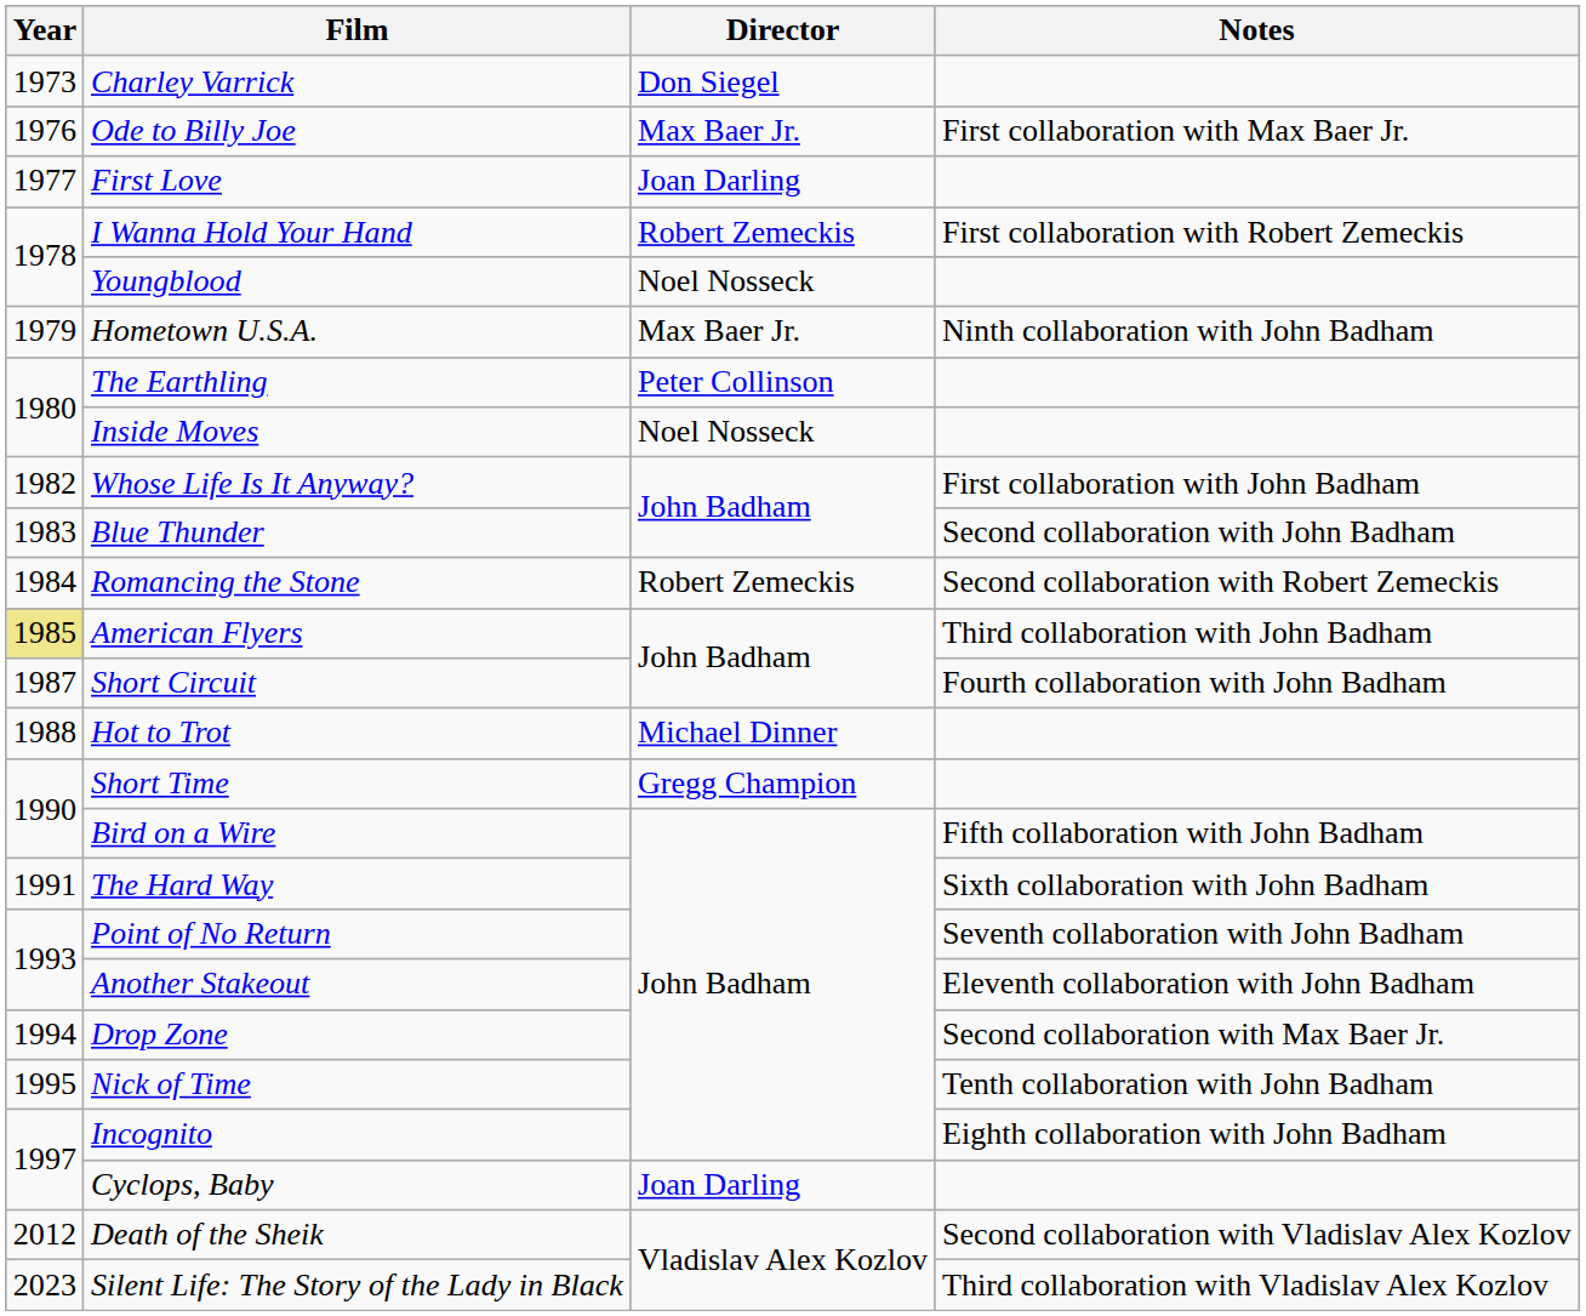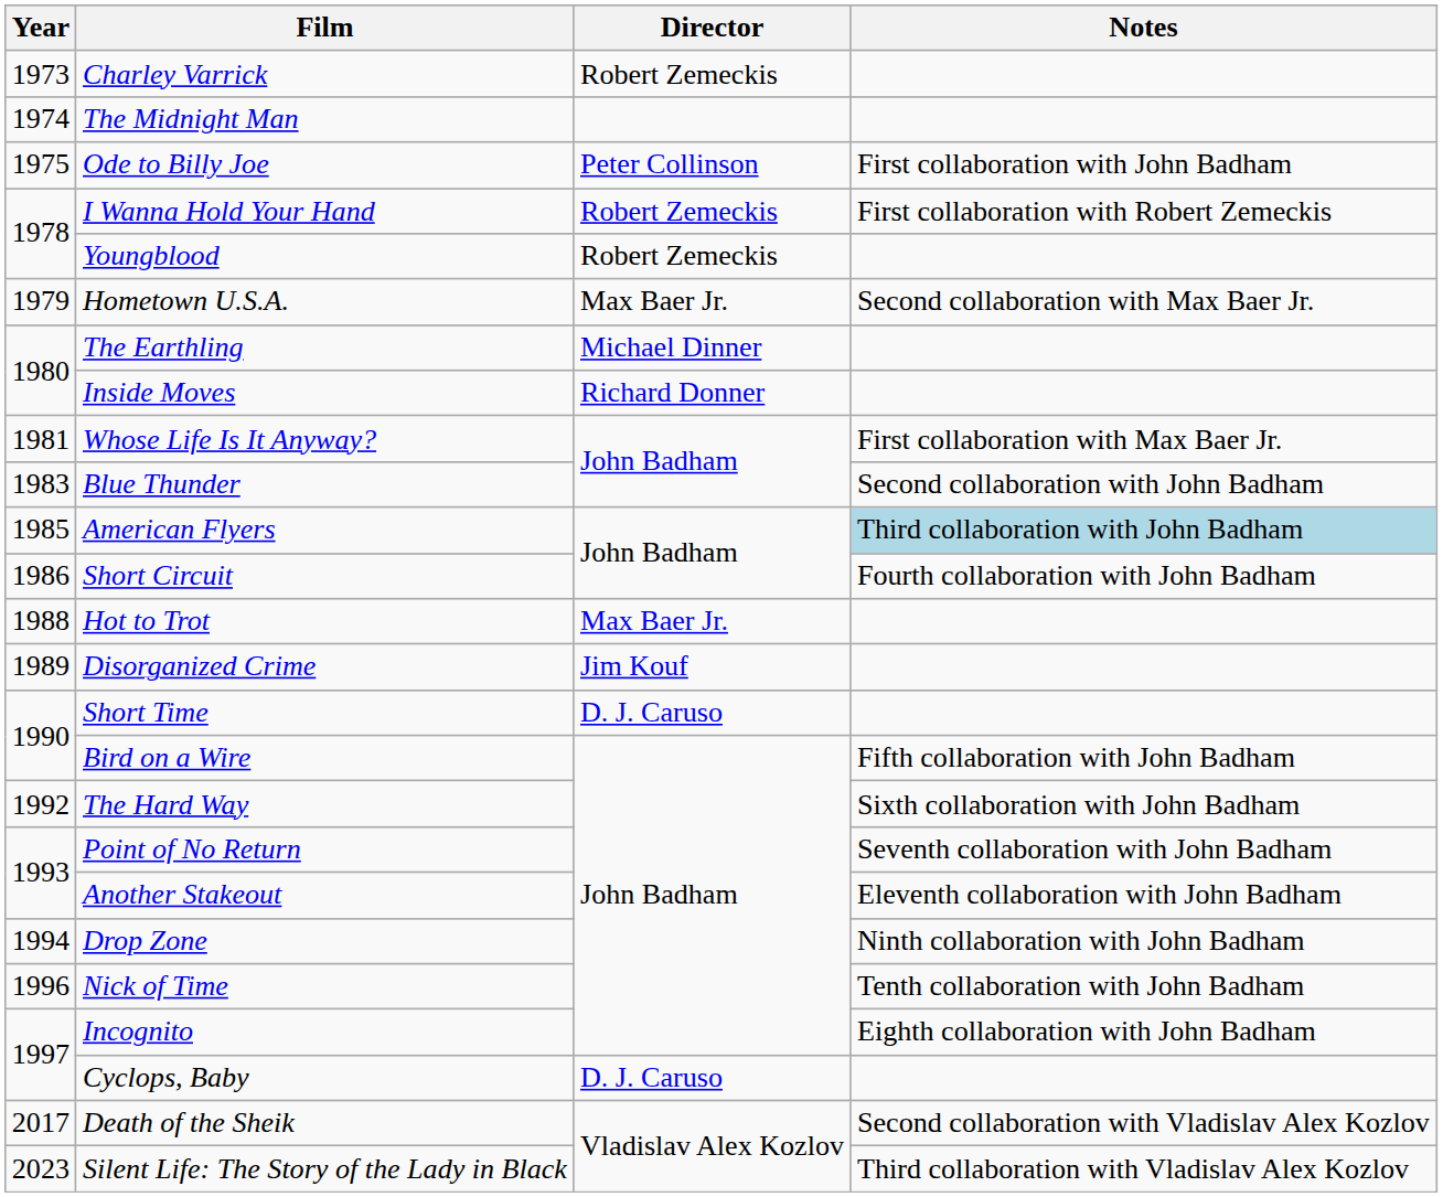 <table class="wikitable">
 <tr>
 <th>Year</th>
 <th>Film</th>
 <th>Director</th>
 <th>Notes</th>
 </tr>
 <tr>
 <td>1973</td>
 <td><em><a href='#'>Charley Varrick</a></em></td>
-<td><a href='#'>Don Siegel</a></td>
+<td>Robert Zemeckis</td>
 <td></td>
 </tr>
 <tr>
-<td>1976</td>
-<td><em><a href='#'>Ode to Billy Joe</a></em></td>
-<td><a href='#'>Max Baer Jr.</a></td>
-<td>First collaboration with Max Baer Jr.</td>
+<td>1974</td>
+<td><em><a href='#'>The Midnight Man</a></em></td>
+<td></td>
+<td></td>
 </tr>
 <tr>
-<td>1977</td>
-<td><em><a href='#'>First Love</a></em></td>
-<td><a href='#'>Joan Darling</a></td>
-<td></td>
+<td>1975</td>
+<td><em><a href='#'>Ode to Billy Joe</a></em></td>
+<td><a href='#'>Peter Collinson</a></td>
+<td>First collaboration with John Badham</td>
 </tr>
 <tr>
 <td rowspan=2>1978</td>
 <td><em><a href='#'>I Wanna Hold Your Hand</a></em></td>
 <td><a href='#'>Robert Zemeckis</a></td>
 <td>First collaboration with Robert Zemeckis</td>
 </tr>
 <tr>
 <td><em><a href='#'>Youngblood</a></em></td>
-<td>Noel Nosseck</td>
+<td>Robert Zemeckis</td>
 <td></td>
 </tr>
 <tr>
 <td>1979</td>
 <td><em>Hometown U.S.A.</em></td>
 <td>Max Baer Jr.</td>
-<td>Ninth collaboration with John Badham</td>
+<td>Second collaboration with Max Baer Jr.</td>
 </tr>
 <tr>
 <td rowspan=2>1980</td>
 <td><em><a href='#'>The Earthling</a></em></td>
-<td><a href='#'>Peter Collinson</a></td>
+<td><a href='#'>Michael Dinner</a></td>
 <td></td>
 </tr>
 <tr>
 <td><em><a href='#'>Inside Moves</a></em></td>
-<td>Noel Nosseck</td>
+<td><a href='#'>Richard Donner</a></td>
 <td></td>
 </tr>
 <tr>
-<td>1982</td>
+<td>1981</td>
 <td><em><a href='#'>Whose Life Is It Anyway?</a></em></td>
 <td rowspan=2><a href='#'>John Badham</a></td>
-<td>First collaboration with John Badham</td>
+<td>First collaboration with Max Baer Jr.</td>
 </tr>
 <tr>
 <td>1983</td>
 <td><em><a href='#'>Blue Thunder</a></em></td>
 <td>Second collaboration with John Badham</td>
 </tr>
 <tr>
-<td>1984</td>
-<td><em><a href='#'>Romancing the Stone</a></em></td>
-<td>Robert Zemeckis</td>
-<td>Second collaboration with Robert Zemeckis</td>
+<td>1985</td>
+<td><em><a href='#'>American Flyers</a></em></td>
+<td rowspan=2>John Badham</td>
+<td style="background: lightblue;">Third collaboration with John Badham</td>
 </tr>
 <tr>
-<td style="background: khaki;">1985</td>
-<td><em><a href='#'>American Flyers</a></em></td>
-<td rowspan=2>John Badham</td>
-<td>Third collaboration with John Badham</td>
-</tr>
-<tr>
-<td>1987</td>
+<td>1986</td>
 <td><em><a href='#'>Short Circuit</a></em></td>
 <td>Fourth collaboration with John Badham</td>
 </tr>
 <tr>
 <td>1988</td>
 <td><em><a href='#'>Hot to Trot</a></em></td>
-<td><a href='#'>Michael Dinner</a></td>
+<td><a href='#'>Max Baer Jr.</a></td>
+<td></td>
+</tr>
+<tr>
+<td>1989</td>
+<td><em><a href='#'>Disorganized Crime</a></em></td>
+<td><a href='#'>Jim Kouf</a></td>
 <td></td>
 </tr>
 <tr>
 <td rowspan=2>1990</td>
 <td><em><a href='#'>Short Time</a></em></td>
-<td><a href='#'>Gregg Champion</a></td>
+<td><a href='#'>D. J. Caruso</a></td>
 <td></td>
 </tr>
 <tr>
 <td><em><a href='#'>Bird on a Wire</a></em></td>
 <td rowspan=7>John Badham</td>
 <td>Fifth collaboration with John Badham</td>
 </tr>
 <tr>
-<td>1991</td>
+<td>1992</td>
 <td><em><a href='#'>The Hard Way</a></em></td>
 <td>Sixth collaboration with John Badham</td>
 </tr>
 <tr>
 <td rowspan=2>1993</td>
 <td><em><a href='#'>Point of No Return</a></em></td>
 <td>Seventh collaboration with John Badham</td>
 </tr>
 <tr>
 <td><em><a href='#'>Another Stakeout</a></em></td>
 <td>Eleventh collaboration with John Badham</td>
 </tr>
 <tr>
 <td>1994</td>
 <td><em><a href='#'>Drop Zone</a></em></td>
-<td>Second collaboration with Max Baer Jr.</td>
+<td>Ninth collaboration with John Badham</td>
 </tr>
 <tr>
-<td>1995</td>
+<td>1996</td>
 <td><em><a href='#'>Nick of Time</a></em></td>
 <td>Tenth collaboration with John Badham</td>
 </tr>
 <tr>
 <td rowspan=2>1997</td>
 <td><em><a href='#'>Incognito</a></em></td>
 <td>Eighth collaboration with John Badham</td>
 </tr>
 <tr>
 <td><em>Cyclops, Baby</em></td>
-<td><a href='#'>Joan Darling</a></td>
+<td><a href='#'>D. J. Caruso</a></td>
 <td></td>
 </tr>
 <tr>
-<td>2012</td>
+<td>2017</td>
 <td><em>Death of the Sheik</em></td>
 <td rowspan=2>Vladislav Alex Kozlov</td>
 <td>Second collaboration with Vladislav Alex Kozlov</td>
 </tr>
 <tr>
 <td>2023</td>
 <td><em>Silent Life: The Story of the Lady in Black</em></td>
 <td>Third collaboration with Vladislav Alex Kozlov</td>
 </tr>
 </table>
